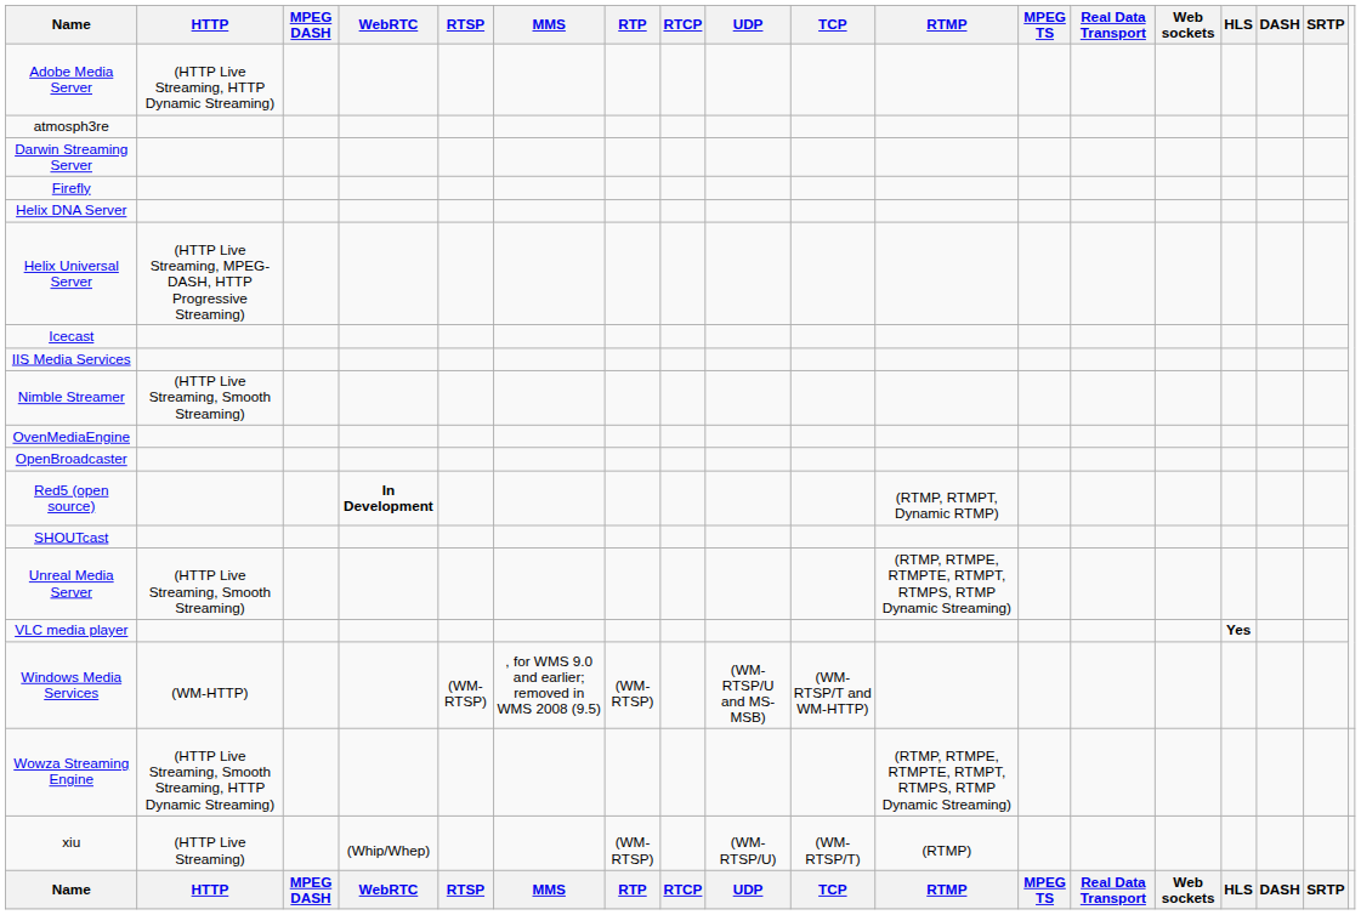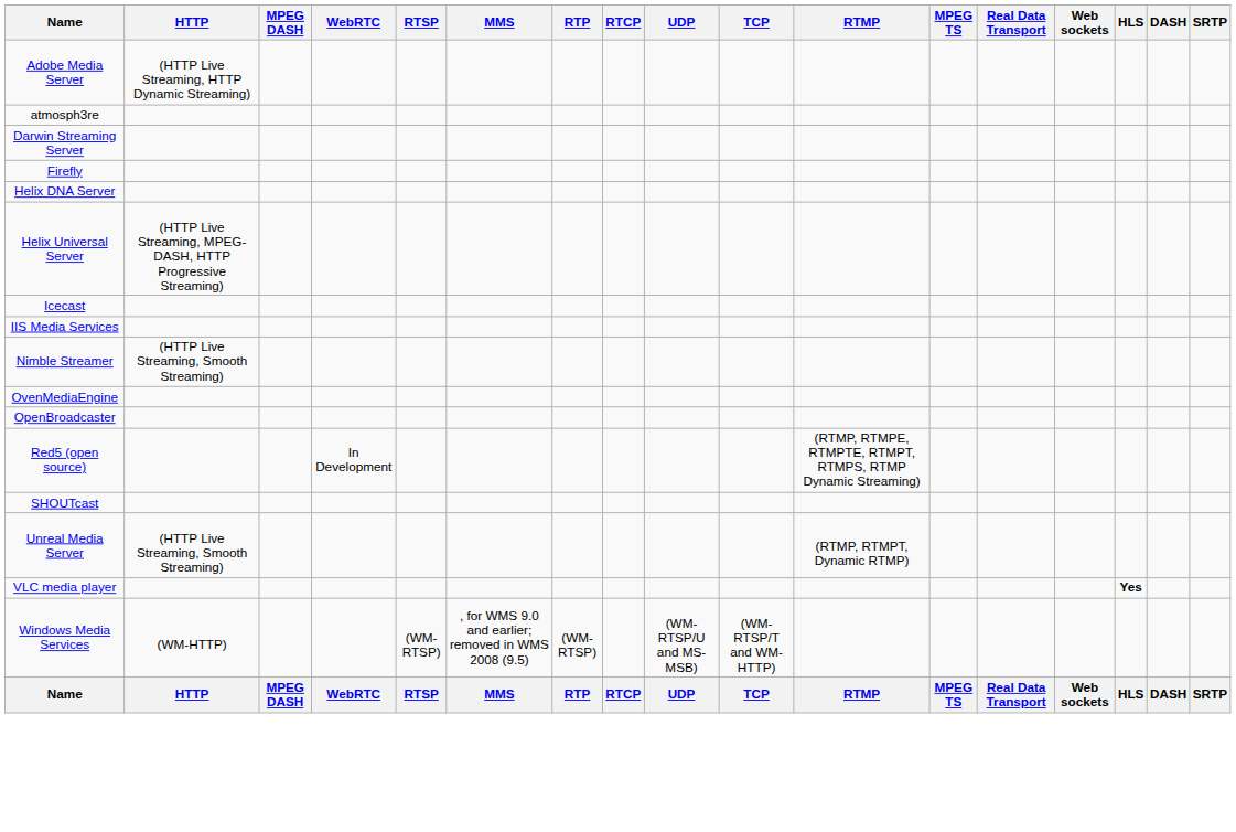 <table class="wikitable sortable" style="font-size: smaller; text-align: center; width: 100%;">
 <tr>
 <th>Name</th>
 <th><a href='#'>HTTP</a></th>
 <th><a href='#'>MPEG DASH</a></th>
 <th><a href='#'>WebRTC</a></th>
 <th><a href='#'>RTSP</a></th>
 <th><a href='#'>MMS</a></th>
 <th><a href='#'>RTP</a></th>
 <th><a href='#'>RTCP</a></th>
 <th><a href='#'>UDP</a></th>
 <th><a href='#'>TCP</a></th>
 <th><a href='#'>RTMP</a></th>
 <th><a href='#'>MPEG TS</a></th>
 <th><a href='#'>Real Data Transport</a></th>
 <th>Web sockets</th>
 <th>HLS</th>
 <th>DASH</th>
 <th>SRTP</th>
 </tr>
 <tr>
 <td><a href='#'>Adobe Media Server</a></td>
 <td><br>(HTTP Live Streaming, HTTP Dynamic Streaming)</td>
 <td></td>
 <td></td>
 <td></td>
 <td></td>
 <td></td>
 <td></td>
 <td></td>
 <td></td>
 <td></td>
 <td></td>
 <td></td>
 <td></td>
 <td></td>
 <td></td>
 <td></td>
 </tr>
 <tr>
 <td>atmosph3re</td>
 <td></td>
 <td></td>
 <td></td>
 <td></td>
 <td></td>
 <td></td>
 <td></td>
 <td></td>
 <td></td>
 <td></td>
 <td></td>
 <td></td>
 <td></td>
 <td></td>
 <td></td>
 <td></td>
 </tr>
 <tr>
 <td><a href='#'>Darwin Streaming Server</a></td>
 <td></td>
 <td></td>
 <td></td>
 <td></td>
 <td></td>
 <td></td>
 <td></td>
 <td></td>
 <td></td>
 <td></td>
 <td></td>
 <td></td>
 <td></td>
 <td></td>
 <td></td>
 <td></td>
 </tr>
 <tr>
 <td><a href='#'>Firefly</a></td>
 <td></td>
 <td></td>
 <td></td>
 <td></td>
 <td></td>
 <td></td>
 <td></td>
 <td></td>
 <td></td>
 <td></td>
 <td></td>
 <td></td>
 <td></td>
 <td></td>
 <td></td>
 <td></td>
 </tr>
 <tr>
 <td><a href='#'>Helix DNA Server</a></td>
 <td></td>
 <td></td>
 <td></td>
 <td></td>
 <td></td>
 <td></td>
 <td></td>
 <td></td>
 <td></td>
 <td></td>
 <td></td>
 <td></td>
 <td></td>
 <td></td>
 <td></td>
 <td></td>
 </tr>
 <tr>
 <td><a href='#'>Helix Universal Server</a></td>
 <td><br>(HTTP Live Streaming, MPEG-DASH, HTTP Progressive Streaming)</td>
 <td></td>
 <td></td>
 <td></td>
 <td></td>
 <td></td>
 <td></td>
 <td></td>
 <td></td>
 <td></td>
 <td></td>
 <td></td>
 <td></td>
 <td></td>
 <td></td>
 <td></td>
 </tr>
 <tr>
 <td><a href='#'>Icecast</a></td>
 <td></td>
 <td></td>
 <td></td>
 <td></td>
 <td></td>
 <td></td>
 <td></td>
 <td></td>
 <td></td>
 <td></td>
 <td></td>
 <td></td>
 <td></td>
 <td></td>
 <td></td>
 <td></td>
 </tr>
 <tr>
 <td><a href='#'>IIS Media Services</a></td>
 <td></td>
 <td></td>
 <td></td>
 <td></td>
 <td></td>
 <td></td>
 <td></td>
 <td></td>
 <td></td>
 <td></td>
 <td></td>
 <td></td>
 <td></td>
 <td></td>
 <td></td>
 <td></td>
 </tr>
 <tr>
 <td><a href='#'>Nimble Streamer</a></td>
 <td> (HTTP Live Streaming, Smooth Streaming)</td>
 <td></td>
 <td></td>
 <td></td>
 <td></td>
 <td></td>
 <td></td>
 <td></td>
 <td></td>
 <td></td>
 <td></td>
 <td></td>
 <td></td>
 <td></td>
 <td></td>
 <td></td>
 </tr>
 <tr>
 <td><a href='#'>OvenMediaEngine</a></td>
 <td></td>
 <td></td>
 <td></td>
 <td></td>
 <td></td>
 <td></td>
 <td></td>
 <td></td>
 <td></td>
 <td></td>
 <td></td>
 <td></td>
 <td></td>
 <td></td>
 <td></td>
 <td></td>
 </tr>
 <tr>
 <td><a href='#'>OpenBroadcaster</a></td>
 <td></td>
 <td></td>
 <td></td>
 <td></td>
 <td></td>
 <td></td>
 <td></td>
 <td></td>
 <td></td>
 <td></td>
 <td></td>
 <td></td>
 <td></td>
 <td></td>
 <td></td>
 <td></td>
 </tr>
 <tr>
 <td><a href='#'>Red5 (open source)</a></td>
 <td></td>
 <td></td>
-<td><strong>In Development</strong></td>
+<td>In Development</td>
 <td></td>
 <td></td>
 <td></td>
 <td></td>
 <td></td>
 <td></td>
-<td><br>(RTMP, RTMPT, Dynamic RTMP)</td>
+<td> (RTMP, RTMPE, RTMPTE, RTMPT, RTMPS, RTMP Dynamic Streaming)</td>
 <td></td>
 <td></td>
 <td></td>
 <td></td>
 <td></td>
 <td></td>
 </tr>
 <tr>
 <td><a href='#'>SHOUTcast</a></td>
 <td></td>
 <td></td>
 <td></td>
 <td></td>
 <td></td>
 <td></td>
 <td></td>
 <td></td>
 <td></td>
 <td></td>
 <td></td>
 <td></td>
 <td></td>
 <td></td>
 <td></td>
 <td></td>
 </tr>
 <tr>
 <td><a href='#'>Unreal Media Server</a></td>
 <td><br>(HTTP Live Streaming, Smooth Streaming)</td>
 <td></td>
 <td></td>
 <td></td>
 <td></td>
 <td></td>
 <td></td>
 <td></td>
 <td></td>
-<td> (RTMP, RTMPE, RTMPTE, RTMPT, RTMPS, RTMP Dynamic Streaming)</td>
+<td><br>(RTMP, RTMPT, Dynamic RTMP)</td>
 <td></td>
 <td></td>
 <td></td>
 <td></td>
 <td></td>
 <td></td>
 </tr>
 <tr>
 <td><a href='#'>VLC media player</a></td>
 <td></td>
 <td></td>
 <td></td>
 <td></td>
 <td></td>
 <td></td>
 <td></td>
 <td></td>
 <td></td>
 <td></td>
 <td></td>
 <td></td>
 <td></td>
 <td><strong>Yes</strong></td>
 <td></td>
 <td></td>
 </tr>
 <tr>
 <td><a href='#'>Windows Media Services</a></td>
 <td><br>(WM-HTTP)</td>
 <td></td>
 <td></td>
 <td><br>(WM-RTSP)</td>
 <td>, for WMS 9.0 and earlier; removed in WMS 2008 (9.5)</td>
 <td><br>(WM-RTSP)</td>
 <td></td>
 <td><br>(WM-RTSP/U and MS-MSB)</td>
 <td><br>(WM-RTSP/T and WM-HTTP)</td>
 <td></td>
 <td></td>
 <td></td>
 <td></td>
 <td></td>
 <td></td>
 <td></td>
 </tr>
-<tr>
-<td><a href='#'>Wowza Streaming Engine</a></td>
-<td><br>(HTTP Live Streaming, Smooth Streaming, HTTP Dynamic Streaming)</td>
-<td><br></td>
-<td></td>
-<td></td>
-<td></td>
-<td></td>
-<td></td>
-<td></td>
-<td></td>
-<td><br>(RTMP, RTMPE, RTMPTE, RTMPT, RTMPS, RTMP Dynamic Streaming)</td>
-<td></td>
-<td></td>
-<td></td>
-<td></td>
-<td></td>
-<td></td>
-<td></td>
-</tr>
-<tr>
-<td>xiu</td>
-<td><br>(HTTP Live Streaming)</td>
-<td></td>
-<td><br>(Whip/Whep)</td>
-<td></td>
-<td></td>
-<td><br>(WM-RTSP)</td>
-<td></td>
-<td><br>(WM-RTSP/U)</td>
-<td><br>(WM-RTSP/T)</td>
-<td><br>(RTMP)</td>
-<td></td>
-<td></td>
-<td></td>
-<td></td>
-<td></td>
-<td></td>
-<td></td>
-</tr>
 <tr class="sortbottom">
 <th>Name</th>
 <th><a href='#'>HTTP</a></th>
 <th><a href='#'>MPEG DASH</a></th>
 <th><a href='#'>WebRTC</a></th>
 <th><a href='#'>RTSP</a></th>
 <th><a href='#'>MMS</a></th>
 <th><a href='#'>RTP</a></th>
 <th><a href='#'>RTCP</a></th>
 <th><a href='#'>UDP</a></th>
 <th><a href='#'>TCP</a></th>
 <th><a href='#'>RTMP</a></th>
 <th><a href='#'>MPEG TS</a></th>
 <th><a href='#'>Real Data Transport</a></th>
 <th>Web sockets</th>
 <th>HLS</th>
 <th>DASH</th>
 <th>SRTP</th>
 </tr>
 </table>
